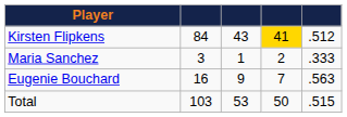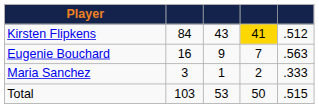 <table class="wikitable" style="text-align:center">
 <tr>
 <th style="background:#14234B; color:#F18121" width="200px">Player</th>
 <th style="background:#14234B; color:#F18121" width="40px"></th>
 <th style="background:#14234B; color:#F18121" width="40px"></th>
 <th style="background:#14234B; color:#F18121" width="40px"></th>
 <th style="background:#14234B; color:#F18121" width="40px"></th>
 </tr>
 <tr>
 <td style="text-align:left"><a href='#'>Kirsten Flipkens</a></td>
 <td>84</td>
 <td>43</td>
 <td style="background: gold;">41</td>
 <td>.512</td>
 </tr>
 <tr>
+<td style="text-align:left"><a href='#'>Eugenie Bouchard</a></td>
+<td>16</td>
+<td>9</td>
+<td>7</td>
+<td>.563</td>
+</tr>
+<tr>
 <td style="text-align:left"><a href='#'>Maria Sanchez</a></td>
 <td>3</td>
 <td>1</td>
 <td>2</td>
 <td>.333</td>
-</tr>
-<tr>
-<td style="text-align:left"><a href='#'>Eugenie Bouchard</a></td>
-<td>16</td>
-<td>9</td>
-<td>7</td>
-<td>.563</td>
 </tr>
 <tr>
 <td style="text-align:left">Total</td>
 <td>103</td>
 <td>53</td>
 <td>50</td>
 <td>.515</td>
 </tr>
 </table>
